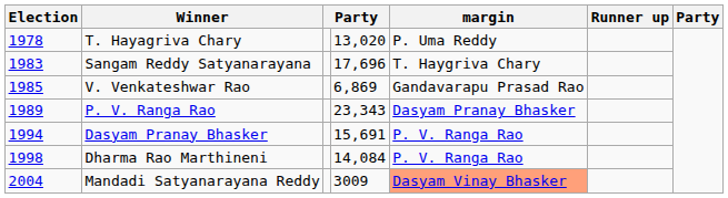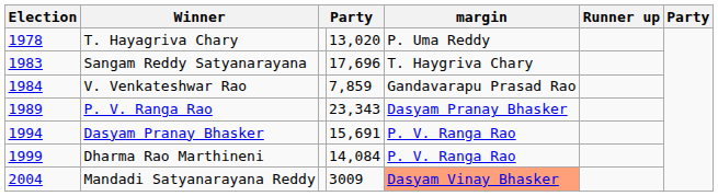 <table class="wikitable sortable">
 <tr>
 <th>Election</th>
 <th>Winner</th>
 <th colspan="2">Party</th>
 <th>margin</th>
 <th>Runner up</th>
 <th colspan="2">Party</th>
 </tr>
 <tr>
 <td><a href='#'>1978</a></td>
 <td>T. Hayagriva Chary</td>
 <td></td>
 <td>13,020</td>
 <td>P. Uma Reddy</td>
 <td></td>
 </tr>
 <tr>
 <td><a href='#'>1983</a></td>
 <td>Sangam Reddy Satyanarayana</td>
 <td></td>
 <td>17,696</td>
 <td>T. Haygriva Chary</td>
 <td></td>
 </tr>
 <tr>
-<td><a href='#'>1985</a></td>
+<td><a href='#'>1984</a></td>
 <td>V. Venkateshwar Rao</td>
 <td></td>
-<td>6,869</td>
+<td>7,859</td>
 <td>Gandavarapu Prasad Rao</td>
 <td></td>
 </tr>
 <tr>
 <td><a href='#'>1989</a></td>
 <td><a href='#'>P. V. Ranga Rao</a></td>
 <td></td>
 <td>23,343</td>
 <td><a href='#'>Dasyam Pranay Bhasker</a></td>
 <td></td>
 </tr>
 <tr>
 <td><a href='#'>1994</a></td>
 <td><a href='#'>Dasyam Pranay Bhasker</a></td>
 <td></td>
 <td>15,691</td>
 <td><a href='#'>P. V. Ranga Rao</a></td>
 <td></td>
 </tr>
 <tr>
-<td><a href='#'>1998</a></td>
+<td><a href='#'>1999</a></td>
 <td>Dharma Rao Marthineni</td>
 <td></td>
 <td>14,084</td>
 <td><a href='#'>P. V. Ranga Rao</a></td>
 <td></td>
 </tr>
 <tr>
 <td><a href='#'>2004</a></td>
 <td>Mandadi Satyanarayana Reddy</td>
 <td></td>
 <td>3009</td>
 <td style="background: lightsalmon;"><a href='#'>Dasyam Vinay Bhasker</a></td>
 <td></td>
 </tr>
 </table>
